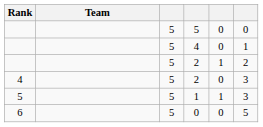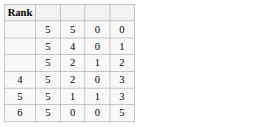 <table class="wikitable" style="text-align: center;">
 <tr>
 <th width=40>Rank</th>
-<th width=180>Team</th>
 <th width=30></th>
 <th width=30></th>
 <th width=30></th>
 <th width=30></th>
 </tr>
 <tr>
 <td></td>
-<td align=left></td>
 <td>5</td>
 <td>5</td>
 <td>0</td>
 <td>0</td>
 </tr>
 <tr>
 <td></td>
-<td align=left></td>
 <td>5</td>
 <td>4</td>
 <td>0</td>
 <td>1</td>
 </tr>
 <tr>
 <td></td>
-<td align=left></td>
 <td>5</td>
 <td>2</td>
 <td>1</td>
 <td>2</td>
 </tr>
 <tr>
 <td>4</td>
-<td align=left></td>
 <td>5</td>
 <td>2</td>
 <td>0</td>
 <td>3</td>
 </tr>
 <tr>
 <td>5</td>
-<td align=left></td>
 <td>5</td>
 <td>1</td>
 <td>1</td>
 <td>3</td>
 </tr>
 <tr>
 <td>6</td>
-<td align=left></td>
 <td>5</td>
 <td>0</td>
 <td>0</td>
 <td>5</td>
 </tr>
 </table>
